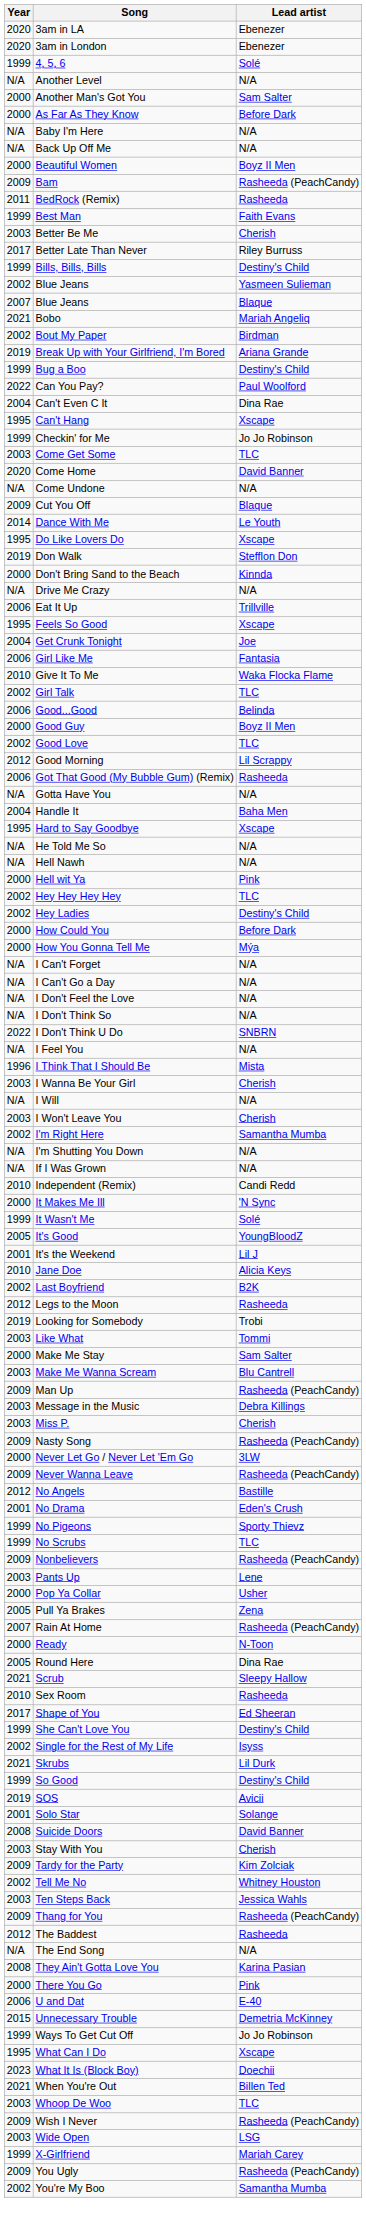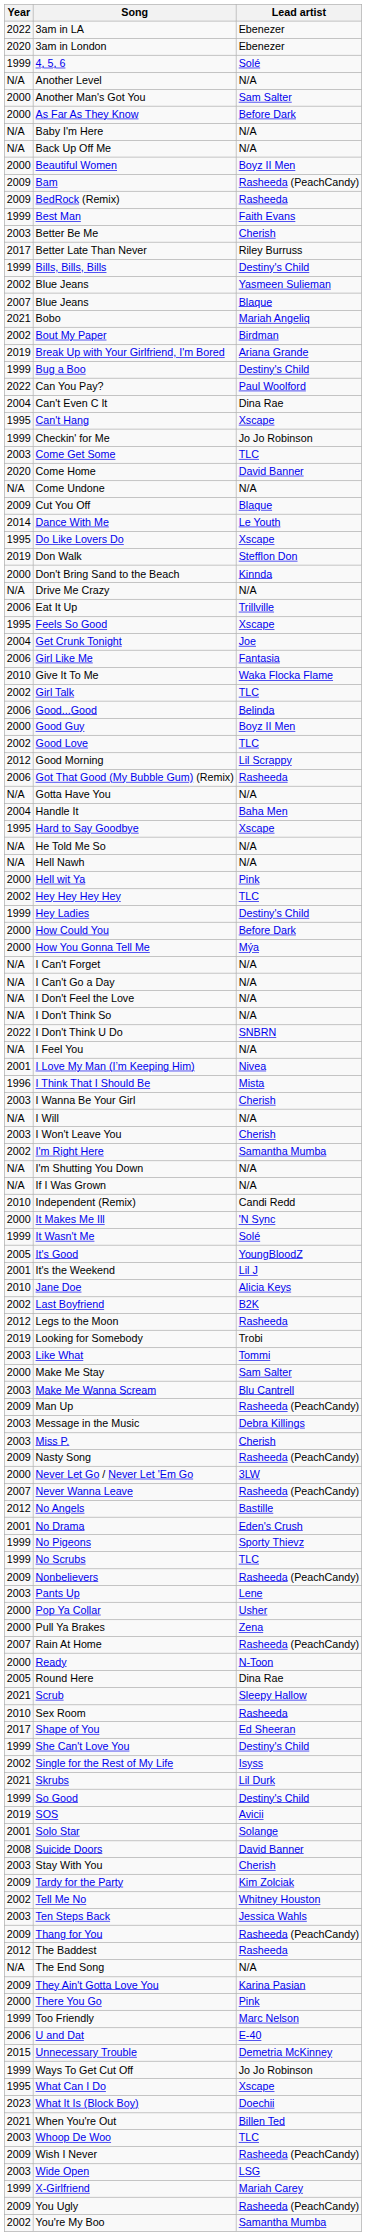 <table class="wikitable sortable">
 <tr>
 <th align="center">Year</th>
 <th align="center">Song</th>
 <th align="center">Lead artist</th>
 </tr>
 <tr>
-<td>2020</td>
+<td>2022</td>
 <td>3am in LA</td>
 <td>Ebenezer</td>
 </tr>
 <tr>
 <td>2020</td>
 <td>3am in London</td>
 <td>Ebenezer</td>
 </tr>
 <tr>
 <td>1999</td>
 <td><a href='#'>4, 5, 6</a></td>
 <td><a href='#'>Solé</a></td>
 </tr>
 <tr>
 <td>N/A</td>
 <td>Another Level</td>
 <td>N/A</td>
 </tr>
 <tr>
 <td>2000</td>
 <td>Another Man's Got You</td>
 <td><a href='#'>Sam Salter</a></td>
 </tr>
 <tr>
 <td>2000</td>
 <td><a href='#'>As Far As They Know</a></td>
 <td><a href='#'>Before Dark</a></td>
 </tr>
 <tr>
 <td>N/A</td>
 <td>Baby I'm Here</td>
 <td>N/A</td>
 </tr>
 <tr>
 <td>N/A</td>
 <td>Back Up Off Me</td>
 <td>N/A</td>
 </tr>
 <tr>
 <td>2000</td>
 <td><a href='#'>Beautiful Women</a></td>
 <td><a href='#'>Boyz II Men</a></td>
 </tr>
 <tr>
 <td>2009</td>
 <td><a href='#'>Bam</a></td>
 <td><a href='#'>Rasheeda</a> (PeachCandy)</td>
 </tr>
 <tr>
-<td>2011</td>
+<td>2009</td>
 <td><a href='#'>BedRock</a> (Remix)</td>
 <td><a href='#'>Rasheeda</a></td>
 </tr>
 <tr>
 <td>1999</td>
 <td><a href='#'>Best Man</a></td>
 <td><a href='#'>Faith Evans</a></td>
 </tr>
 <tr>
 <td>2003</td>
 <td>Better Be Me</td>
 <td><a href='#'>Cherish</a></td>
 </tr>
 <tr>
 <td>2017</td>
 <td>Better Late Than Never</td>
 <td>Riley Burruss</td>
 </tr>
 <tr>
 <td>1999</td>
 <td><a href='#'>Bills, Bills, Bills</a></td>
 <td><a href='#'>Destiny's Child</a></td>
 </tr>
 <tr>
 <td>2002</td>
 <td>Blue Jeans</td>
 <td><a href='#'>Yasmeen Sulieman</a></td>
 </tr>
 <tr>
 <td>2007</td>
 <td>Blue Jeans</td>
 <td><a href='#'>Blaque</a></td>
 </tr>
 <tr>
 <td>2021</td>
 <td>Bobo</td>
 <td><a href='#'>Mariah Angeliq</a></td>
 </tr>
 <tr>
 <td>2002</td>
 <td><a href='#'>Bout My Paper</a></td>
 <td><a href='#'>Birdman</a></td>
 </tr>
 <tr>
 <td>2019</td>
 <td><a href='#'>Break Up with Your Girlfriend, I'm Bored</a></td>
 <td><a href='#'>Ariana Grande</a></td>
 </tr>
 <tr>
 <td>1999</td>
 <td><a href='#'>Bug a Boo</a></td>
 <td><a href='#'>Destiny's Child</a></td>
 </tr>
 <tr>
 <td>2022</td>
 <td>Can You Pay?</td>
 <td><a href='#'>Paul Woolford</a></td>
 </tr>
 <tr>
 <td>2004</td>
 <td>Can't Even C It</td>
 <td>Dina Rae</td>
 </tr>
 <tr>
 <td>1995</td>
 <td><a href='#'>Can't Hang</a></td>
 <td><a href='#'>Xscape</a></td>
 </tr>
 <tr>
 <td>1999</td>
 <td>Checkin' for Me</td>
 <td>Jo Jo Robinson</td>
 </tr>
 <tr>
 <td>2003</td>
 <td><a href='#'>Come Get Some</a></td>
 <td><a href='#'>TLC</a></td>
 </tr>
 <tr>
 <td>2020</td>
 <td>Come Home</td>
 <td><a href='#'>David Banner</a></td>
 </tr>
 <tr>
 <td>N/A</td>
 <td>Come Undone</td>
 <td>N/A</td>
 </tr>
 <tr>
 <td>2009</td>
 <td>Cut You Off</td>
 <td><a href='#'>Blaque</a></td>
 </tr>
 <tr>
 <td>2014</td>
 <td><a href='#'>Dance With Me</a></td>
 <td><a href='#'>Le Youth</a></td>
 </tr>
 <tr>
 <td>1995</td>
 <td><a href='#'>Do Like Lovers Do</a></td>
 <td><a href='#'>Xscape</a></td>
 </tr>
 <tr>
 <td>2019</td>
 <td>Don Walk</td>
 <td><a href='#'>Stefflon Don</a></td>
 </tr>
 <tr>
 <td>2000</td>
 <td>Don't Bring Sand to the Beach</td>
 <td><a href='#'>Kinnda</a></td>
 </tr>
 <tr>
 <td>N/A</td>
 <td>Drive Me Crazy</td>
 <td>N/A</td>
 </tr>
 <tr>
 <td>2006</td>
 <td>Eat It Up</td>
 <td><a href='#'>Trillville</a></td>
 </tr>
 <tr>
 <td>1995</td>
 <td><a href='#'>Feels So Good</a></td>
 <td><a href='#'>Xscape</a></td>
 </tr>
 <tr>
 <td>2004</td>
 <td><a href='#'>Get Crunk Tonight</a></td>
 <td><a href='#'>Joe</a></td>
 </tr>
 <tr>
 <td>2006</td>
 <td><a href='#'>Girl Like Me</a></td>
 <td><a href='#'>Fantasia</a></td>
 </tr>
 <tr>
 <td>2010</td>
 <td>Give It To Me</td>
 <td><a href='#'>Waka Flocka Flame</a></td>
 </tr>
 <tr>
 <td>2002</td>
 <td><a href='#'>Girl Talk</a></td>
 <td><a href='#'>TLC</a></td>
 </tr>
 <tr>
 <td>2006</td>
 <td><a href='#'>Good...Good</a></td>
 <td><a href='#'>Belinda</a></td>
 </tr>
 <tr>
 <td>2000</td>
 <td><a href='#'>Good Guy</a></td>
 <td><a href='#'>Boyz II Men</a></td>
 </tr>
 <tr>
 <td>2002</td>
 <td><a href='#'>Good Love</a></td>
 <td><a href='#'>TLC</a></td>
 </tr>
 <tr>
 <td>2012</td>
 <td>Good Morning</td>
 <td><a href='#'>Lil Scrappy</a></td>
 </tr>
 <tr>
 <td>2006</td>
 <td><a href='#'>Got That Good (My Bubble Gum)</a> (Remix)</td>
 <td><a href='#'>Rasheeda</a></td>
 </tr>
 <tr>
 <td>N/A</td>
 <td>Gotta Have You</td>
 <td>N/A</td>
 </tr>
 <tr>
 <td>2004</td>
 <td>Handle It</td>
 <td><a href='#'>Baha Men</a></td>
 </tr>
 <tr>
 <td>1995</td>
 <td><a href='#'>Hard to Say Goodbye</a></td>
 <td><a href='#'>Xscape</a></td>
 </tr>
 <tr>
 <td>N/A</td>
 <td>He Told Me So</td>
 <td>N/A</td>
 </tr>
 <tr>
 <td>N/A</td>
 <td>Hell Nawh</td>
 <td>N/A</td>
 </tr>
 <tr>
 <td>2000</td>
 <td><a href='#'>Hell wit Ya</a></td>
 <td><a href='#'>Pink</a></td>
 </tr>
 <tr>
 <td>2002</td>
 <td><a href='#'>Hey Hey Hey Hey</a></td>
 <td><a href='#'>TLC</a></td>
 </tr>
 <tr>
-<td>2002</td>
+<td>1999</td>
 <td><a href='#'>Hey Ladies</a></td>
 <td><a href='#'>Destiny's Child</a></td>
 </tr>
 <tr>
 <td>2000</td>
 <td><a href='#'>How Could You</a></td>
 <td><a href='#'>Before Dark</a></td>
 </tr>
 <tr>
 <td>2000</td>
 <td><a href='#'>How You Gonna Tell Me</a></td>
 <td><a href='#'>Mýa</a></td>
 </tr>
 <tr>
 <td>N/A</td>
 <td>I Can't Forget</td>
 <td>N/A</td>
 </tr>
 <tr>
 <td>N/A</td>
 <td>I Can't Go a Day</td>
 <td>N/A</td>
 </tr>
 <tr>
 <td>N/A</td>
 <td>I Don't Feel the Love</td>
 <td>N/A</td>
 </tr>
 <tr>
 <td>N/A</td>
 <td>I Don't Think So</td>
 <td>N/A</td>
 </tr>
 <tr>
 <td>2022</td>
 <td>I Don't Think U Do</td>
 <td><a href='#'>SNBRN</a></td>
 </tr>
 <tr>
 <td>N/A</td>
 <td>I Feel You</td>
 <td>N/A</td>
+</tr>
+<tr>
+<td>2001</td>
+<td><a href='#'>I Love My Man (I’m Keeping Him)</a></td>
+<td><a href='#'>Nivea</a></td>
 </tr>
 <tr>
 <td>1996</td>
 <td><a href='#'>I Think That I Should Be</a></td>
 <td><a href='#'>Mista</a></td>
 </tr>
 <tr>
 <td>2003</td>
 <td>I Wanna Be Your Girl</td>
 <td><a href='#'>Cherish</a></td>
 </tr>
 <tr>
 <td>N/A</td>
 <td>I Will</td>
 <td>N/A</td>
 </tr>
 <tr>
 <td>2003</td>
 <td>I Won't Leave You</td>
 <td><a href='#'>Cherish</a></td>
 </tr>
 <tr>
 <td>2002</td>
 <td><a href='#'>I'm Right Here</a></td>
 <td><a href='#'>Samantha Mumba</a></td>
 </tr>
 <tr>
 <td>N/A</td>
 <td>I'm Shutting You Down</td>
 <td>N/A</td>
 </tr>
 <tr>
 <td>N/A</td>
 <td>If I Was Grown</td>
 <td>N/A</td>
 </tr>
 <tr>
 <td>2010</td>
 <td>Independent (Remix)</td>
 <td>Candi Redd</td>
 </tr>
 <tr>
 <td>2000</td>
 <td><a href='#'>It Makes Me Ill</a></td>
 <td><a href='#'>'N Sync</a></td>
 </tr>
 <tr>
 <td>1999</td>
 <td><a href='#'>It Wasn't Me</a></td>
 <td><a href='#'>Solé</a></td>
 </tr>
 <tr>
 <td>2005</td>
 <td><a href='#'>It's Good</a></td>
 <td><a href='#'>YoungBloodZ</a></td>
 </tr>
 <tr>
 <td>2001</td>
 <td>It's the Weekend</td>
 <td><a href='#'>Lil J</a></td>
 </tr>
 <tr>
 <td>2010</td>
 <td><a href='#'>Jane Doe</a></td>
 <td><a href='#'>Alicia Keys</a></td>
 </tr>
 <tr>
 <td>2002</td>
 <td><a href='#'>Last Boyfriend</a></td>
 <td><a href='#'>B2K</a></td>
 </tr>
 <tr>
 <td>2012</td>
 <td>Legs to the Moon</td>
 <td><a href='#'>Rasheeda</a></td>
 </tr>
 <tr>
 <td>2019</td>
 <td>Looking for Somebody</td>
 <td>Trobi</td>
 </tr>
 <tr>
 <td>2003</td>
 <td><a href='#'>Like What</a></td>
 <td><a href='#'>Tommi</a></td>
 </tr>
 <tr>
 <td>2000</td>
 <td>Make Me Stay</td>
 <td><a href='#'>Sam Salter</a></td>
 </tr>
 <tr>
 <td>2003</td>
 <td><a href='#'>Make Me Wanna Scream</a></td>
 <td><a href='#'>Blu Cantrell</a></td>
 </tr>
 <tr>
 <td>2009</td>
 <td>Man Up</td>
 <td><a href='#'>Rasheeda</a> (PeachCandy)</td>
 </tr>
 <tr>
 <td>2003</td>
 <td>Message in the Music</td>
 <td><a href='#'>Debra Killings</a></td>
 </tr>
 <tr>
 <td>2003</td>
 <td><a href='#'>Miss P.</a></td>
 <td><a href='#'>Cherish</a></td>
 </tr>
 <tr>
 <td>2009</td>
 <td>Nasty Song</td>
 <td><a href='#'>Rasheeda</a> (PeachCandy)</td>
 </tr>
 <tr>
 <td>2000</td>
 <td><a href='#'>Never Let Go</a> / <a href='#'>Never Let 'Em Go</a></td>
 <td><a href='#'>3LW</a></td>
 </tr>
 <tr>
-<td>2009</td>
+<td>2007</td>
 <td><a href='#'>Never Wanna Leave</a></td>
 <td><a href='#'>Rasheeda</a> (PeachCandy)</td>
 </tr>
 <tr>
 <td>2012</td>
 <td><a href='#'>No Angels</a></td>
 <td><a href='#'>Bastille</a></td>
 </tr>
 <tr>
 <td>2001</td>
 <td><a href='#'>No Drama</a></td>
 <td><a href='#'>Eden's Crush</a></td>
 </tr>
 <tr>
 <td>1999</td>
 <td><a href='#'>No Pigeons</a></td>
 <td><a href='#'>Sporty Thievz</a></td>
 </tr>
 <tr>
 <td>1999</td>
 <td><a href='#'>No Scrubs</a></td>
 <td><a href='#'>TLC</a></td>
 </tr>
 <tr>
 <td>2009</td>
 <td><a href='#'>Nonbelievers</a></td>
 <td><a href='#'>Rasheeda</a> (PeachCandy)</td>
 </tr>
 <tr>
 <td>2003</td>
 <td><a href='#'>Pants Up</a></td>
 <td><a href='#'>Lene</a></td>
 </tr>
 <tr>
 <td>2000</td>
 <td><a href='#'>Pop Ya Collar</a></td>
 <td><a href='#'>Usher</a></td>
 </tr>
 <tr>
-<td>2005</td>
+<td>2000</td>
 <td>Pull Ya Brakes</td>
 <td><a href='#'>Zena</a></td>
 </tr>
 <tr>
 <td>2007</td>
 <td>Rain At Home</td>
 <td><a href='#'>Rasheeda</a> (PeachCandy)</td>
 </tr>
 <tr>
 <td>2000</td>
 <td><a href='#'>Ready</a></td>
 <td><a href='#'>N-Toon</a></td>
 </tr>
 <tr>
 <td>2005</td>
 <td>Round Here</td>
 <td>Dina Rae</td>
 </tr>
 <tr>
 <td>2021</td>
 <td><a href='#'>Scrub</a></td>
 <td><a href='#'>Sleepy Hallow</a></td>
 </tr>
 <tr>
 <td>2010</td>
 <td>Sex Room</td>
 <td><a href='#'>Rasheeda</a></td>
 </tr>
 <tr>
 <td>2017</td>
 <td><a href='#'>Shape of You</a></td>
 <td><a href='#'>Ed Sheeran</a></td>
 </tr>
 <tr>
 <td>1999</td>
 <td><a href='#'>She Can't Love You</a></td>
 <td><a href='#'>Destiny's Child</a></td>
 </tr>
 <tr>
 <td>2002</td>
 <td><a href='#'>Single for the Rest of My Life</a></td>
 <td><a href='#'>Isyss</a></td>
 </tr>
 <tr>
 <td>2021</td>
 <td><a href='#'>Skrubs</a></td>
 <td><a href='#'>Lil Durk</a></td>
 </tr>
 <tr>
 <td>1999</td>
 <td><a href='#'>So Good</a></td>
 <td><a href='#'>Destiny's Child</a></td>
 </tr>
 <tr>
 <td>2019</td>
 <td><a href='#'>SOS</a></td>
 <td><a href='#'>Avicii</a></td>
 </tr>
 <tr>
 <td>2001</td>
 <td><a href='#'>Solo Star</a></td>
 <td><a href='#'>Solange</a></td>
 </tr>
 <tr>
 <td>2008</td>
 <td><a href='#'>Suicide Doors</a></td>
 <td><a href='#'>David Banner</a></td>
 </tr>
 <tr>
 <td>2003</td>
 <td>Stay With You</td>
 <td><a href='#'>Cherish</a></td>
 </tr>
 <tr>
 <td>2009</td>
 <td><a href='#'>Tardy for the Party</a></td>
 <td><a href='#'>Kim Zolciak</a></td>
 </tr>
 <tr>
 <td>2002</td>
 <td><a href='#'>Tell Me No</a></td>
 <td><a href='#'>Whitney Houston</a></td>
 </tr>
 <tr>
 <td>2003</td>
 <td><a href='#'>Ten Steps Back</a></td>
 <td><a href='#'>Jessica Wahls</a></td>
 </tr>
 <tr>
 <td>2009</td>
 <td><a href='#'>Thang for You</a></td>
 <td><a href='#'>Rasheeda</a> (PeachCandy)</td>
 </tr>
 <tr>
 <td>2012</td>
 <td>The Baddest</td>
 <td><a href='#'>Rasheeda</a></td>
 </tr>
 <tr>
 <td>N/A</td>
 <td>The End Song</td>
 <td>N/A</td>
 </tr>
 <tr>
-<td>2008</td>
+<td>2009</td>
 <td><a href='#'>They Ain't Gotta Love You</a></td>
 <td><a href='#'>Karina Pasian</a></td>
 </tr>
 <tr>
 <td>2000</td>
 <td><a href='#'>There You Go</a></td>
 <td><a href='#'>Pink</a></td>
+</tr>
+<tr>
+<td>1999</td>
+<td>Too Friendly</td>
+<td><a href='#'>Marc Nelson</a></td>
 </tr>
 <tr>
 <td>2006</td>
 <td><a href='#'>U and Dat</a></td>
 <td><a href='#'>E-40</a></td>
 </tr>
 <tr>
 <td>2015</td>
 <td><a href='#'>Unnecessary Trouble</a></td>
 <td><a href='#'>Demetria McKinney</a></td>
 </tr>
 <tr>
 <td>1999</td>
 <td>Ways To Get Cut Off</td>
 <td>Jo Jo Robinson</td>
 </tr>
 <tr>
 <td>1995</td>
 <td><a href='#'>What Can I Do</a></td>
 <td><a href='#'>Xscape</a></td>
 </tr>
 <tr>
 <td>2023</td>
 <td><a href='#'>What It Is (Block Boy)</a></td>
 <td><a href='#'>Doechii</a></td>
 </tr>
 <tr>
 <td>2021</td>
 <td>When You're Out</td>
 <td><a href='#'>Billen Ted</a></td>
 </tr>
 <tr>
 <td>2003</td>
 <td><a href='#'>Whoop De Woo</a></td>
 <td><a href='#'>TLC</a></td>
 </tr>
 <tr>
 <td>2009</td>
 <td>Wish I Never</td>
 <td><a href='#'>Rasheeda</a> (PeachCandy)</td>
 </tr>
 <tr>
 <td>2003</td>
 <td><a href='#'>Wide Open</a></td>
 <td><a href='#'>LSG</a></td>
 </tr>
 <tr>
 <td>1999</td>
 <td><a href='#'>X-Girlfriend</a></td>
 <td><a href='#'>Mariah Carey</a></td>
 </tr>
 <tr>
 <td>2009</td>
 <td>You Ugly</td>
 <td><a href='#'>Rasheeda</a> (PeachCandy)</td>
 </tr>
 <tr>
 <td>2002</td>
 <td>You're My Boo</td>
 <td><a href='#'>Samantha Mumba</a></td>
 </tr>
 </table>
